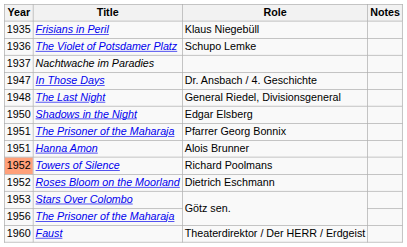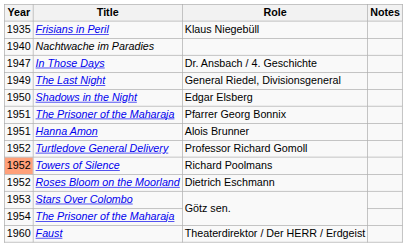 <table class="wikitable">
 <tr>
 <th>Year</th>
 <th>Title</th>
 <th>Role</th>
 <th>Notes</th>
 </tr>
 <tr>
 <td>1935</td>
 <td><em><a href='#'>Frisians in Peril</a></em></td>
 <td>Klaus Niegebüll</td>
 <td></td>
 </tr>
 <tr>
-<td>1936</td>
-<td><em><a href='#'>The Violet of Potsdamer Platz</a></em></td>
-<td>Schupo Lemke</td>
-<td></td>
-</tr>
-<tr>
-<td>1937</td>
+<td>1940</td>
 <td><em>Nachtwache im Paradies</em></td>
 <td></td>
 <td></td>
 </tr>
 <tr>
 <td>1947</td>
 <td><em><a href='#'>In Those Days</a></em></td>
 <td>Dr. Ansbach / 4. Geschichte</td>
 <td></td>
 </tr>
 <tr>
-<td>1948</td>
+<td>1949</td>
 <td><em><a href='#'>The Last Night</a></em></td>
 <td>General Riedel, Divisionsgeneral</td>
 <td></td>
 </tr>
 <tr>
 <td>1950</td>
 <td><em><a href='#'>Shadows in the Night</a></em></td>
 <td>Edgar Elsberg</td>
 <td></td>
 </tr>
 <tr>
 <td>1951</td>
 <td><em><a href='#'>The Prisoner of the Maharaja</a></em></td>
 <td>Pfarrer Georg Bonnix</td>
 <td></td>
 </tr>
 <tr>
 <td>1951</td>
 <td><em><a href='#'>Hanna Amon</a></em></td>
 <td>Alois Brunner</td>
 <td></td>
 </tr>
 <tr>
+<td>1952</td>
+<td><em><a href='#'>Turtledove General Delivery</a></em></td>
+<td>Professor Richard Gomoll</td>
+<td></td>
+</tr>
+<tr>
 <td style="background: lightsalmon;">1952</td>
 <td><em><a href='#'>Towers of Silence</a></em></td>
 <td>Richard Poolmans</td>
 <td></td>
 </tr>
 <tr>
 <td>1952</td>
 <td><em><a href='#'>Roses Bloom on the Moorland</a></em></td>
 <td>Dietrich Eschmann</td>
 <td></td>
 </tr>
 <tr>
 <td>1953</td>
 <td><em><a href='#'>Stars Over Colombo</a></em></td>
 <td rowspan="2">Götz sen.</td>
 <td></td>
 </tr>
 <tr>
-<td>1956</td>
+<td>1954</td>
 <td><em><a href='#'>The Prisoner of the Maharaja</a></em></td>
 <td></td>
 </tr>
 <tr>
 <td>1960</td>
 <td><em><a href='#'>Faust</a></em></td>
 <td>Theaterdirektor / Der HERR / Erdgeist</td>
 <td><br></td>
 </tr>
 </table>
